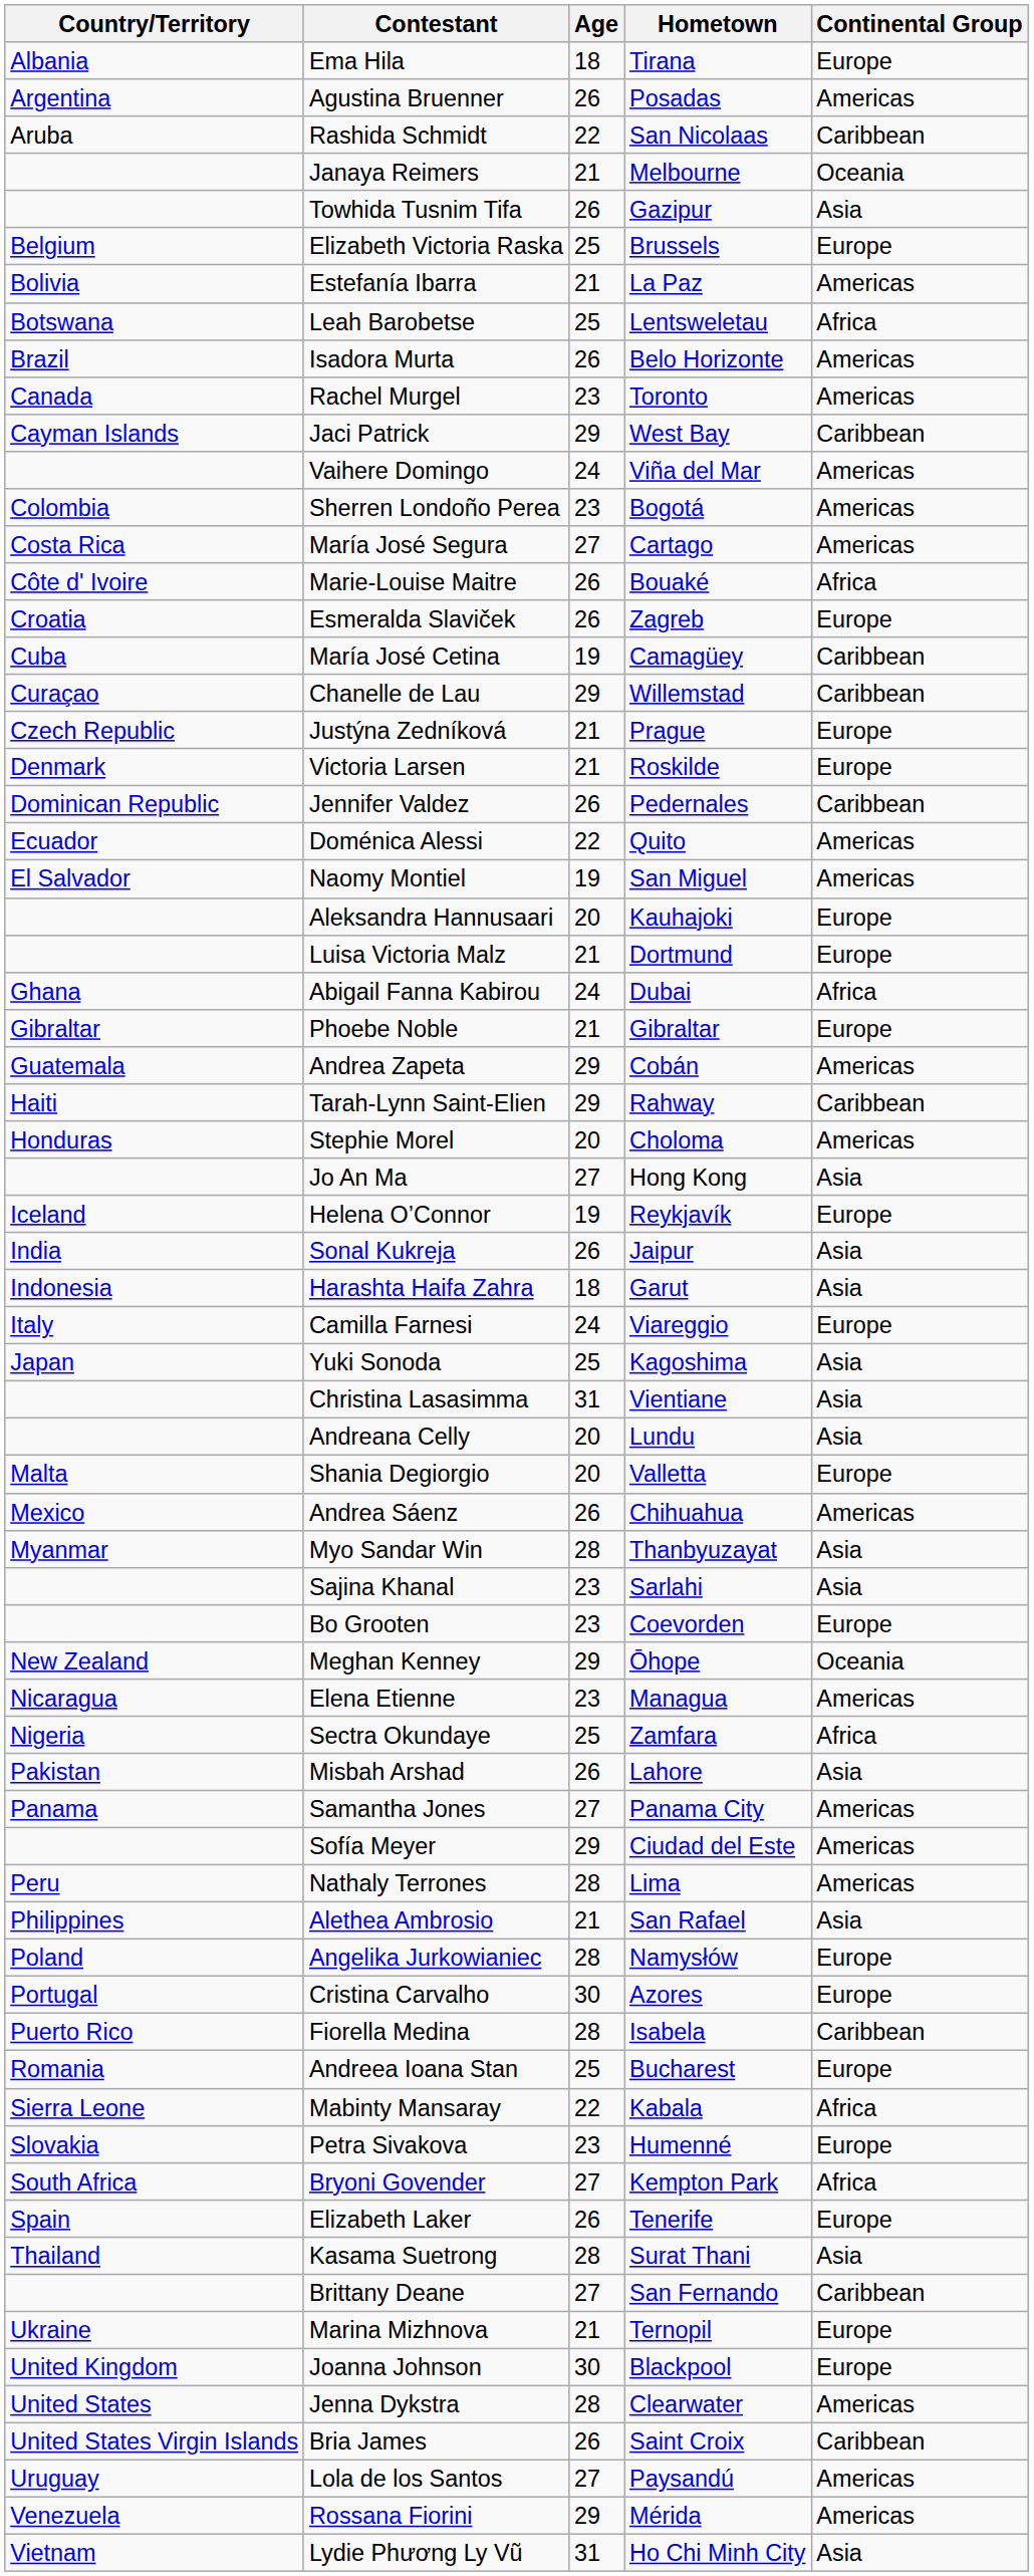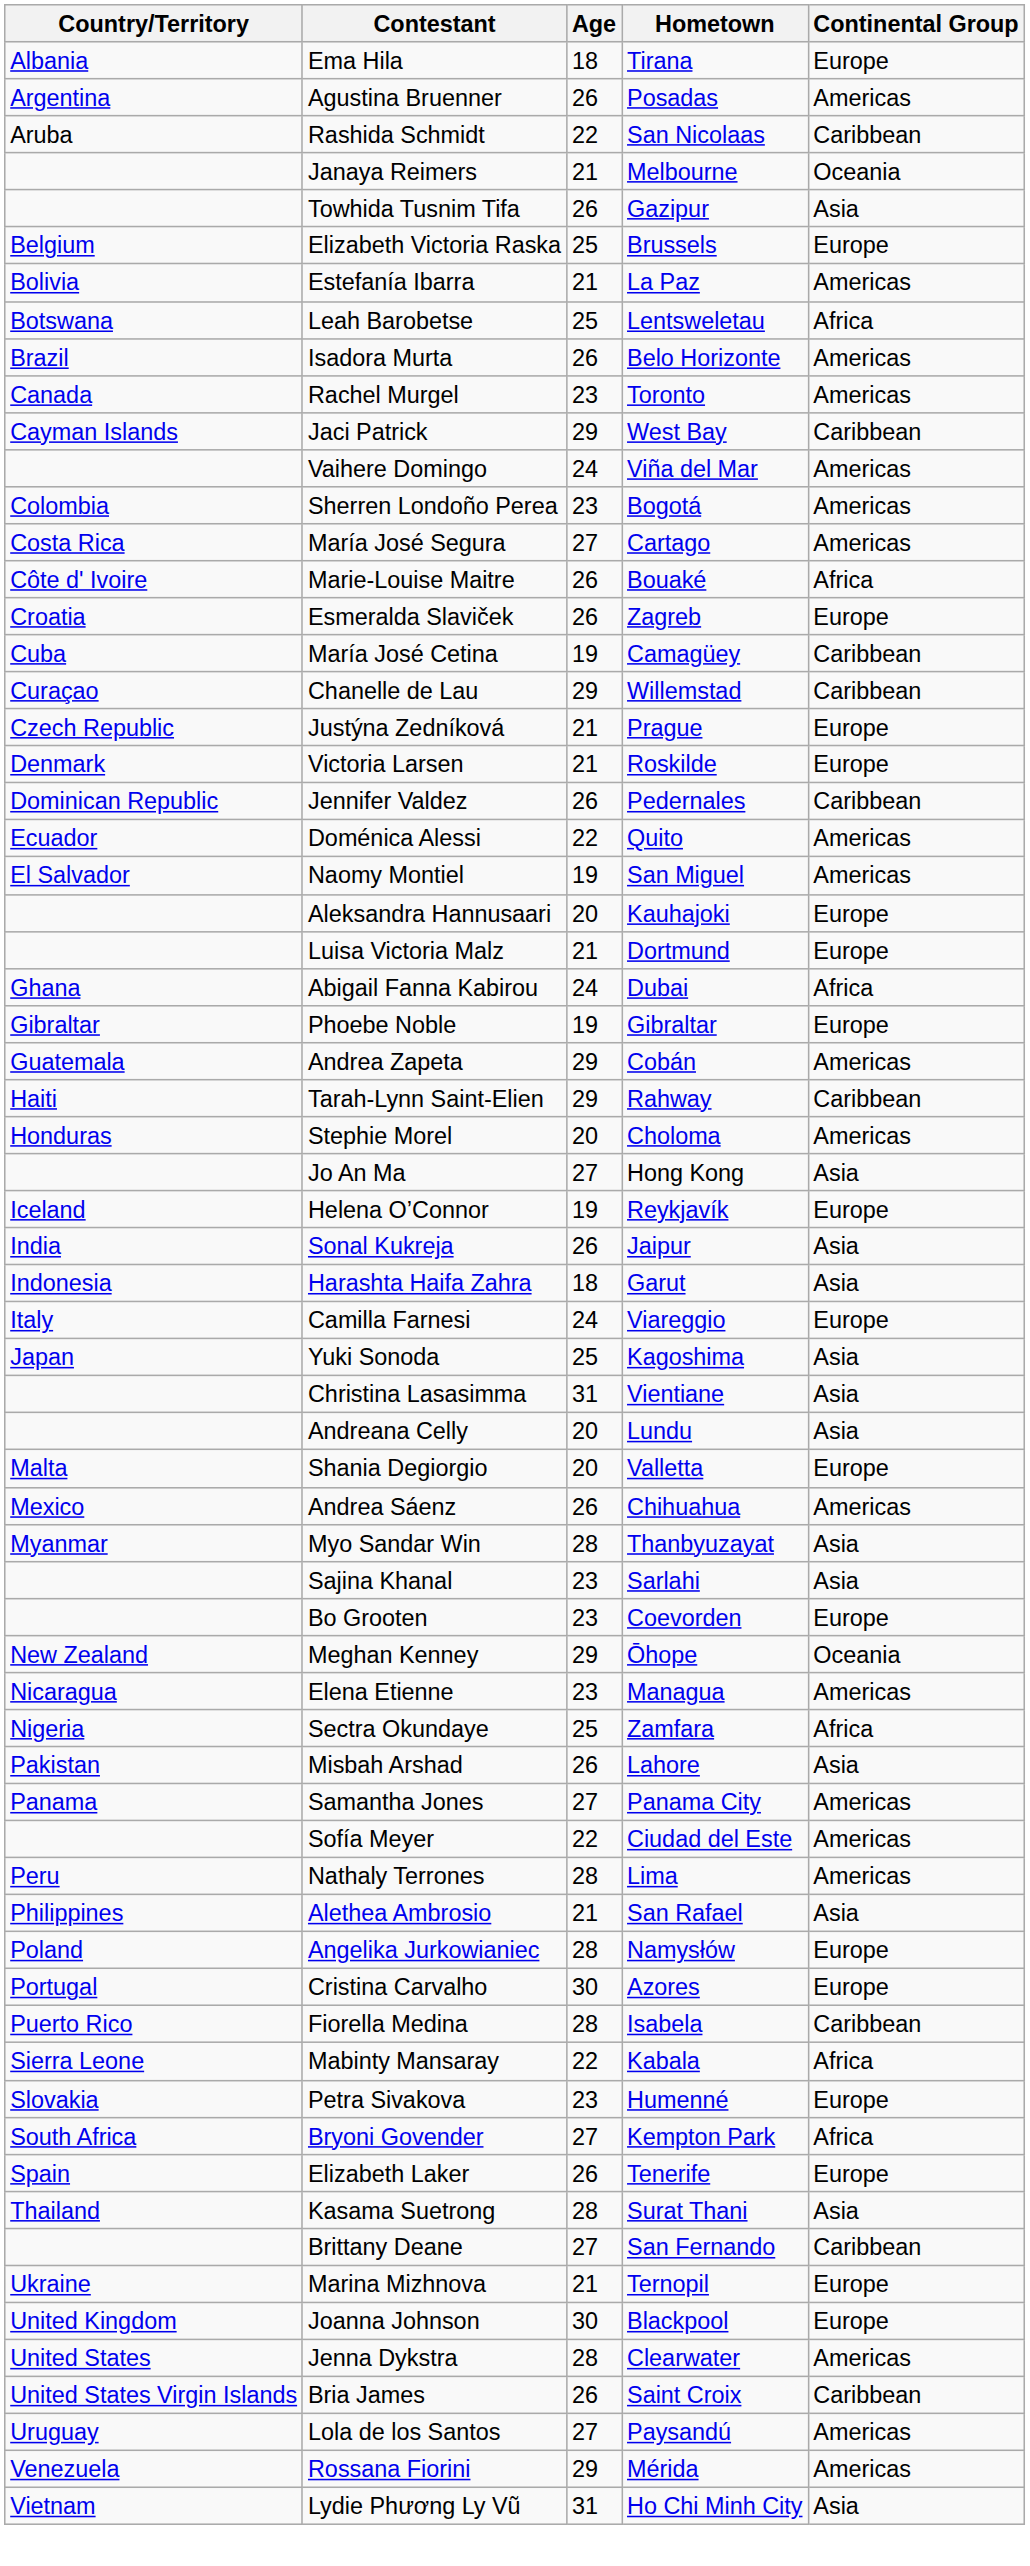 <table class="wikitable sortable" style="font-size: 95%;">
 <tr>
 <th>Country/Territory</th>
 <th>Contestant</th>
 <th>Age</th>
 <th>Hometown</th>
 <th>Continental Group</th>
 </tr>
 <tr>
 <td> <a href='#'>Albania</a></td>
 <td>Ema Hila</td>
 <td>18</td>
 <td><a href='#'>Tirana</a></td>
 <td>Europe</td>
 </tr>
 <tr>
 <td> <a href='#'>Argentina</a></td>
 <td>Agustina Bruenner</td>
 <td>26</td>
 <td><a href='#'>Posadas</a></td>
 <td>Americas</td>
 </tr>
 <tr>
 <td> Aruba</td>
 <td>Rashida Schmidt</td>
 <td>22</td>
 <td><a href='#'>San Nicolaas</a></td>
 <td>Caribbean</td>
 </tr>
 <tr>
 <td></td>
 <td>Janaya Reimers</td>
 <td>21</td>
 <td><a href='#'>Melbourne</a></td>
 <td>Oceania</td>
 </tr>
 <tr>
 <td></td>
 <td>Towhida Tusnim Tifa</td>
 <td>26</td>
 <td><a href='#'>Gazipur</a></td>
 <td>Asia</td>
 </tr>
 <tr>
 <td> <a href='#'>Belgium</a></td>
 <td>Elizabeth Victoria Raska</td>
 <td>25</td>
 <td><a href='#'>Brussels</a></td>
 <td>Europe</td>
 </tr>
 <tr>
 <td> <a href='#'>Bolivia</a></td>
 <td>Estefanía Ibarra</td>
 <td>21</td>
 <td><a href='#'>La Paz</a></td>
 <td>Americas</td>
 </tr>
 <tr>
 <td> <a href='#'>Botswana</a></td>
 <td>Leah Barobetse</td>
 <td>25</td>
 <td><a href='#'>Lentsweletau</a></td>
 <td>Africa</td>
 </tr>
 <tr>
 <td> <a href='#'>Brazil</a></td>
 <td>Isadora Murta</td>
 <td>26</td>
 <td><a href='#'>Belo Horizonte</a></td>
 <td>Americas</td>
 </tr>
 <tr>
 <td> <a href='#'>Canada</a></td>
 <td>Rachel Murgel</td>
 <td>23</td>
 <td><a href='#'>Toronto</a></td>
 <td>Americas</td>
 </tr>
 <tr>
 <td> <a href='#'>Cayman Islands</a></td>
 <td>Jaci Patrick</td>
 <td>29</td>
 <td><a href='#'>West Bay</a></td>
 <td>Caribbean</td>
 </tr>
 <tr>
 <td></td>
 <td>Vaihere Domingo</td>
 <td>24</td>
 <td><a href='#'>Viña del Mar</a></td>
 <td>Americas</td>
 </tr>
 <tr>
 <td> <a href='#'>Colombia</a></td>
 <td>Sherren Londoño Perea</td>
 <td>23</td>
 <td><a href='#'>Bogotá</a></td>
 <td>Americas</td>
 </tr>
 <tr>
 <td> <a href='#'>Costa Rica</a></td>
 <td>María José Segura</td>
 <td>27</td>
 <td><a href='#'>Cartago</a></td>
 <td>Americas</td>
 </tr>
 <tr>
 <td> <a href='#'>Côte d' Ivoire</a></td>
 <td>Marie-Louise Maitre</td>
 <td>26</td>
 <td><a href='#'>Bouaké</a></td>
 <td>Africa</td>
 </tr>
 <tr>
 <td> <a href='#'>Croatia</a></td>
 <td>Esmeralda Slaviček</td>
 <td>26</td>
 <td><a href='#'>Zagreb</a></td>
 <td>Europe</td>
 </tr>
 <tr>
 <td> <a href='#'>Cuba</a></td>
 <td>María José Cetina</td>
 <td>19</td>
 <td><a href='#'>Camagüey</a></td>
 <td>Caribbean</td>
 </tr>
 <tr>
 <td> <a href='#'>Curaçao</a></td>
 <td>Chanelle de Lau</td>
 <td>29</td>
 <td><a href='#'>Willemstad</a></td>
 <td>Caribbean</td>
 </tr>
 <tr>
 <td> <a href='#'>Czech Republic</a></td>
 <td>Justýna Zedníková</td>
 <td>21</td>
 <td><a href='#'>Prague</a></td>
 <td>Europe</td>
 </tr>
 <tr>
 <td> <a href='#'>Denmark</a></td>
 <td>Victoria Larsen</td>
 <td>21</td>
 <td><a href='#'>Roskilde</a></td>
 <td>Europe</td>
 </tr>
 <tr>
 <td> <a href='#'>Dominican Republic</a></td>
 <td>Jennifer Valdez</td>
 <td>26</td>
 <td><a href='#'>Pedernales</a></td>
 <td>Caribbean</td>
 </tr>
 <tr>
 <td> <a href='#'>Ecuador</a></td>
 <td>Doménica Alessi</td>
 <td>22</td>
 <td><a href='#'>Quito</a></td>
 <td>Americas</td>
 </tr>
 <tr>
 <td> <a href='#'>El Salvador</a></td>
 <td>Naomy Montiel</td>
 <td>19</td>
 <td><a href='#'>San Miguel</a></td>
 <td>Americas</td>
 </tr>
 <tr>
 <td></td>
 <td>Aleksandra Hannusaari</td>
 <td>20</td>
 <td><a href='#'>Kauhajoki</a></td>
 <td>Europe</td>
 </tr>
 <tr>
 <td></td>
 <td>Luisa Victoria Malz</td>
 <td>21</td>
 <td><a href='#'>Dortmund</a></td>
 <td>Europe</td>
 </tr>
 <tr>
 <td> <a href='#'>Ghana</a></td>
 <td>Abigail Fanna Kabirou</td>
 <td>24</td>
 <td><a href='#'>Dubai</a></td>
 <td>Africa</td>
 </tr>
 <tr>
 <td> <a href='#'>Gibraltar</a></td>
 <td>Phoebe Noble</td>
-<td>21</td>
+<td>19</td>
 <td><a href='#'>Gibraltar</a></td>
 <td>Europe</td>
 </tr>
 <tr>
 <td> <a href='#'>Guatemala</a></td>
 <td>Andrea Zapeta</td>
 <td>29</td>
 <td><a href='#'>Cobán</a></td>
 <td>Americas</td>
 </tr>
 <tr>
 <td> <a href='#'>Haiti</a></td>
 <td>Tarah-Lynn Saint-Elien</td>
 <td>29</td>
 <td><a href='#'>Rahway</a></td>
 <td>Caribbean</td>
 </tr>
 <tr>
 <td> <a href='#'>Honduras</a></td>
 <td>Stephie Morel</td>
 <td>20</td>
 <td><a href='#'>Choloma</a></td>
 <td>Americas</td>
 </tr>
 <tr>
 <td></td>
 <td>Jo An Ma</td>
 <td>27</td>
 <td>Hong Kong</td>
 <td>Asia</td>
 </tr>
 <tr>
 <td> <a href='#'>Iceland</a></td>
 <td>Helena O’Connor</td>
 <td>19</td>
 <td><a href='#'>Reykjavík</a></td>
 <td>Europe</td>
 </tr>
 <tr>
 <td> <a href='#'>India</a></td>
 <td><a href='#'>Sonal Kukreja</a></td>
 <td>26</td>
 <td><a href='#'>Jaipur</a></td>
 <td>Asia</td>
 </tr>
 <tr>
 <td> <a href='#'>Indonesia</a></td>
 <td><a href='#'>Harashta Haifa Zahra</a></td>
 <td>18</td>
 <td><a href='#'>Garut</a></td>
 <td>Asia</td>
 </tr>
 <tr>
 <td> <a href='#'>Italy</a></td>
 <td>Camilla Farnesi</td>
 <td>24</td>
 <td><a href='#'>Viareggio</a></td>
 <td>Europe</td>
 </tr>
 <tr>
 <td> <a href='#'>Japan</a></td>
 <td>Yuki Sonoda</td>
 <td>25</td>
 <td><a href='#'>Kagoshima</a></td>
 <td>Asia</td>
 </tr>
 <tr>
 <td></td>
 <td>Christina Lasasimma</td>
 <td>31</td>
 <td><a href='#'>Vientiane</a></td>
 <td>Asia</td>
 </tr>
 <tr>
 <td></td>
 <td>Andreana Celly</td>
 <td>20</td>
 <td><a href='#'>Lundu</a></td>
 <td>Asia</td>
 </tr>
 <tr>
 <td> <a href='#'>Malta</a></td>
 <td>Shania Degiorgio</td>
 <td>20</td>
 <td><a href='#'>Valletta</a></td>
 <td>Europe</td>
 </tr>
 <tr>
 <td> <a href='#'>Mexico</a></td>
 <td>Andrea Sáenz</td>
 <td>26</td>
 <td><a href='#'>Chihuahua</a></td>
 <td>Americas</td>
 </tr>
 <tr>
 <td> <a href='#'>Myanmar</a></td>
 <td>Myo Sandar Win</td>
 <td>28</td>
 <td><a href='#'>Thanbyuzayat</a></td>
 <td>Asia</td>
 </tr>
 <tr>
 <td></td>
 <td>Sajina Khanal</td>
 <td>23</td>
 <td><a href='#'>Sarlahi</a></td>
 <td>Asia</td>
 </tr>
 <tr>
 <td></td>
 <td>Bo Grooten</td>
 <td>23</td>
 <td><a href='#'>Coevorden</a></td>
 <td>Europe</td>
 </tr>
 <tr>
 <td> <a href='#'>New Zealand</a></td>
 <td>Meghan Kenney</td>
 <td>29</td>
 <td><a href='#'>Ōhope</a></td>
 <td>Oceania</td>
 </tr>
 <tr>
 <td> <a href='#'>Nicaragua</a></td>
 <td>Elena Etienne</td>
 <td>23</td>
 <td><a href='#'>Managua</a></td>
 <td>Americas</td>
 </tr>
 <tr>
 <td> <a href='#'>Nigeria</a></td>
 <td>Sectra Okundaye</td>
 <td>25</td>
 <td><a href='#'>Zamfara</a></td>
 <td>Africa</td>
 </tr>
 <tr>
 <td> <a href='#'>Pakistan</a></td>
 <td>Misbah Arshad</td>
 <td>26</td>
 <td><a href='#'>Lahore</a></td>
 <td>Asia</td>
 </tr>
 <tr>
 <td> <a href='#'>Panama</a></td>
 <td>Samantha Jones</td>
 <td>27</td>
 <td><a href='#'>Panama City</a></td>
 <td>Americas</td>
 </tr>
 <tr>
 <td></td>
 <td>Sofía Meyer</td>
-<td>29</td>
+<td>22</td>
 <td><a href='#'>Ciudad del Este</a></td>
 <td>Americas</td>
 </tr>
 <tr>
 <td> <a href='#'>Peru</a></td>
 <td>Nathaly Terrones</td>
 <td>28</td>
 <td><a href='#'>Lima</a></td>
 <td>Americas</td>
 </tr>
 <tr>
 <td> <a href='#'>Philippines</a></td>
 <td><a href='#'>Alethea Ambrosio</a></td>
 <td>21</td>
 <td><a href='#'>San Rafael</a></td>
 <td>Asia</td>
 </tr>
 <tr>
 <td> <a href='#'>Poland</a></td>
 <td><a href='#'>Angelika Jurkowianiec</a></td>
 <td>28</td>
 <td><a href='#'>Namysłów</a></td>
 <td>Europe</td>
 </tr>
 <tr>
 <td> <a href='#'>Portugal</a></td>
 <td>Cristina Carvalho</td>
 <td>30</td>
 <td><a href='#'>Azores</a></td>
 <td>Europe</td>
 </tr>
 <tr>
 <td> <a href='#'>Puerto Rico</a></td>
 <td>Fiorella Medina</td>
 <td>28</td>
 <td><a href='#'>Isabela</a></td>
 <td>Caribbean</td>
-</tr>
-<tr>
-<td> <a href='#'>Romania</a></td>
-<td>Andreea Ioana Stan</td>
-<td>25</td>
-<td><a href='#'>Bucharest</a></td>
-<td>Europe</td>
 </tr>
 <tr>
 <td> <a href='#'>Sierra Leone</a></td>
 <td>Mabinty Mansaray</td>
 <td>22</td>
 <td><a href='#'>Kabala</a></td>
 <td>Africa</td>
 </tr>
 <tr>
 <td> <a href='#'>Slovakia</a></td>
 <td>Petra Sivakova</td>
 <td>23</td>
 <td><a href='#'>Humenné</a></td>
 <td>Europe</td>
 </tr>
 <tr>
 <td> <a href='#'>South Africa</a></td>
 <td><a href='#'>Bryoni Govender</a></td>
 <td>27</td>
 <td><a href='#'>Kempton Park</a></td>
 <td>Africa</td>
 </tr>
 <tr>
 <td> <a href='#'>Spain</a></td>
 <td>Elizabeth Laker</td>
 <td>26</td>
 <td><a href='#'>Tenerife</a></td>
 <td>Europe</td>
 </tr>
 <tr>
 <td> <a href='#'>Thailand</a></td>
 <td>Kasama Suetrong</td>
 <td>28</td>
 <td><a href='#'>Surat Thani</a></td>
 <td>Asia</td>
 </tr>
 <tr>
 <td></td>
 <td>Brittany Deane</td>
 <td>27</td>
 <td><a href='#'>San Fernando</a></td>
 <td>Caribbean</td>
 </tr>
 <tr>
 <td> <a href='#'>Ukraine</a></td>
 <td>Marina Mizhnova</td>
 <td>21</td>
 <td><a href='#'>Ternopil</a></td>
 <td>Europe</td>
 </tr>
 <tr>
 <td> <a href='#'>United Kingdom</a></td>
 <td>Joanna Johnson</td>
 <td>30</td>
 <td><a href='#'>Blackpool</a></td>
 <td>Europe</td>
 </tr>
 <tr>
 <td> <a href='#'>United States</a></td>
 <td>Jenna Dykstra</td>
 <td>28</td>
 <td><a href='#'>Clearwater</a></td>
 <td>Americas</td>
 </tr>
 <tr>
 <td> <a href='#'>United States Virgin Islands</a></td>
 <td>Bria James</td>
 <td>26</td>
 <td><a href='#'>Saint Croix</a></td>
 <td>Caribbean</td>
 </tr>
 <tr>
 <td> <a href='#'>Uruguay</a></td>
 <td>Lola de los Santos</td>
 <td>27</td>
 <td><a href='#'>Paysandú</a></td>
 <td>Americas</td>
 </tr>
 <tr>
 <td> <a href='#'>Venezuela</a></td>
 <td><a href='#'>Rossana Fiorini</a></td>
 <td>29</td>
 <td><a href='#'>Mérida</a></td>
 <td>Americas</td>
 </tr>
 <tr>
 <td> <a href='#'>Vietnam</a></td>
 <td>Lydie Phương Ly Vũ</td>
 <td>31</td>
 <td><a href='#'>Ho Chi Minh City</a></td>
 <td>Asia</td>
 </tr>
 </table>
